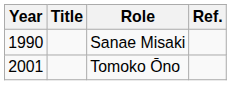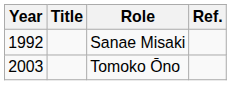 <table class="wikitable sortable plainrowheaders">
 <tr>
 <th scope="col">Year</th>
 <th scope="col">Title</th>
 <th scope="col">Role</th>
 <th scope="col" class="unsortable">Ref.</th>
 </tr>
 <tr>
-<td>1990</td>
+<td>1992</td>
 <td></td>
 <td>Sanae Misaki</td>
 <td></td>
 </tr>
 <tr>
-<td>2001</td>
+<td>2003</td>
 <td></td>
 <td>Tomoko Ōno</td>
 <td></td>
 </tr>
 </table>
